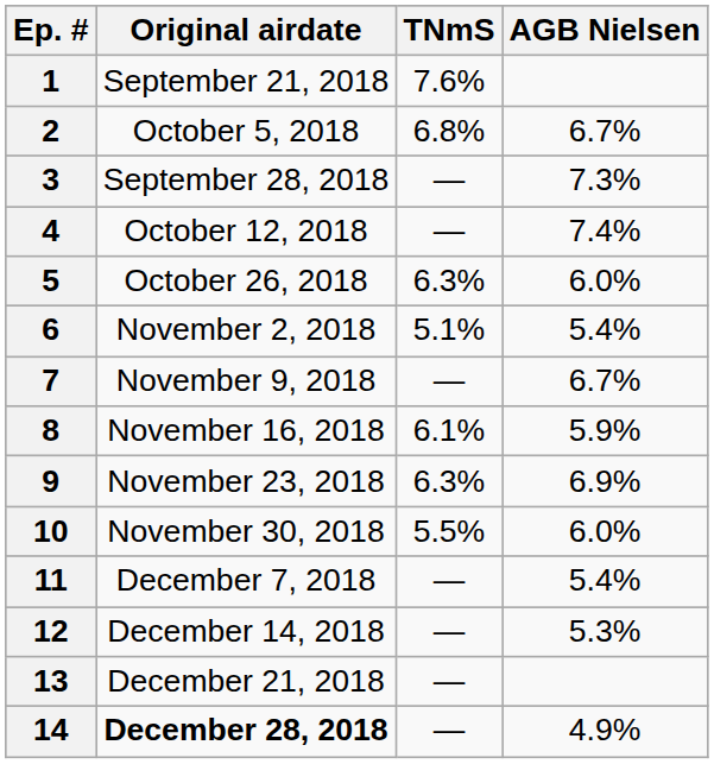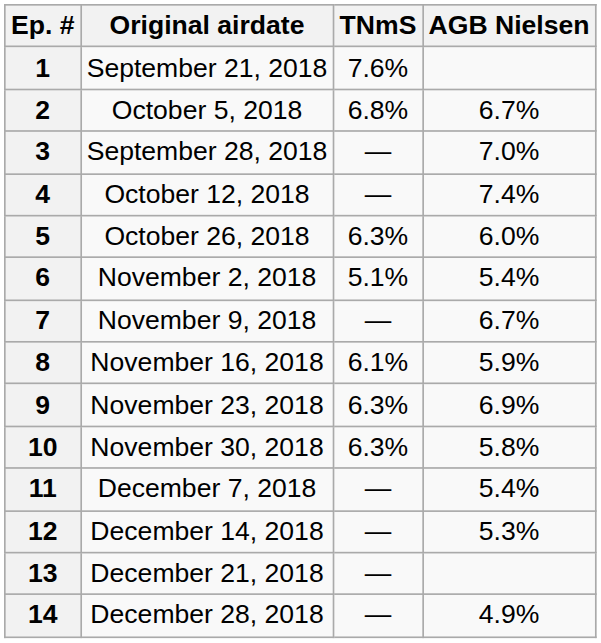 <table class="wikitable" style="text-align:center;">
 <tr>
 <th>Ep. #</th>
 <th>Original airdate</th>
 <th>TNmS<br></th>
 <th>AGB Nielsen<br></th>
 </tr>
 <tr>
 <th>1</th>
 <td>September 21, 2018</td>
 <td>7.6%</td>
 <td></td>
 </tr>
 <tr>
 <th>2</th>
 <td>October 5, 2018</td>
 <td>6.8%</td>
 <td>6.7%</td>
 </tr>
 <tr>
 <th>3</th>
 <td>September 28, 2018</td>
 <td>—</td>
-<td>7.3%</td>
+<td>7.0%</td>
 </tr>
 <tr>
 <th>4</th>
 <td>October 12, 2018</td>
 <td>—</td>
 <td>7.4%</td>
 </tr>
 <tr>
 <th>5</th>
 <td>October 26, 2018</td>
 <td>6.3%</td>
 <td>6.0%</td>
 </tr>
 <tr>
 <th>6</th>
 <td>November 2, 2018</td>
 <td>5.1%</td>
 <td>5.4%</td>
 </tr>
 <tr>
 <th>7</th>
 <td>November 9, 2018</td>
 <td>—</td>
 <td>6.7%</td>
 </tr>
 <tr>
 <th>8</th>
 <td>November 16, 2018</td>
 <td>6.1%</td>
 <td>5.9%</td>
 </tr>
 <tr>
 <th>9</th>
 <td>November 23, 2018</td>
 <td>6.3%</td>
 <td>6.9%</td>
 </tr>
 <tr>
 <th>10</th>
 <td>November 30, 2018</td>
-<td>5.5%</td>
-<td>6.0%</td>
+<td>6.3%</td>
+<td>5.8%</td>
 </tr>
 <tr>
 <th>11</th>
 <td>December 7, 2018</td>
 <td>—</td>
 <td>5.4%</td>
 </tr>
 <tr>
 <th>12</th>
 <td>December 14, 2018</td>
 <td>—</td>
 <td>5.3%</td>
 </tr>
 <tr>
 <th>13</th>
 <td>December 21, 2018</td>
 <td>—</td>
 <td></td>
 </tr>
 <tr>
 <th>14</th>
-<td><strong>December 28, 2018</strong></td>
+<td>December 28, 2018</td>
 <td>—</td>
 <td>4.9%</td>
 </tr>
 </table>
